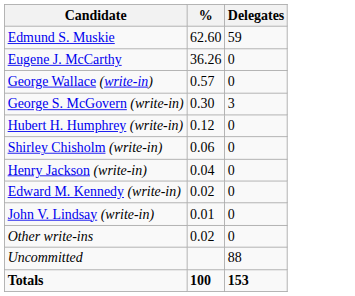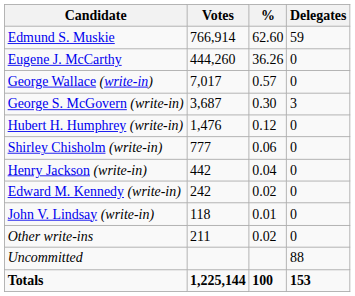 <table class="wikitable">
 <tr>
 <th>Candidate</th>
+<th>Votes</th>
 <th>%</th>
 <th>Delegates</th>
 </tr>
 <tr>
 <td><a href='#'>Edmund S. Muskie</a></td>
+<td>766,914</td>
 <td>62.60</td>
 <td>59</td>
 </tr>
 <tr>
 <td><a href='#'>Eugene J. McCarthy</a></td>
+<td>444,260</td>
 <td>36.26</td>
 <td>0</td>
 </tr>
 <tr>
 <td><a href='#'>George Wallace</a> <em>(<a href='#'>write-in</a>)</em></td>
+<td>7,017</td>
 <td>0.57</td>
 <td>0</td>
 </tr>
 <tr>
 <td><a href='#'>George S. McGovern</a> <em>(write-in)</em></td>
+<td>3,687</td>
 <td>0.30</td>
 <td>3</td>
 </tr>
 <tr>
 <td><a href='#'>Hubert H. Humphrey</a> <em>(write-in)</em></td>
+<td>1,476</td>
 <td>0.12</td>
 <td>0</td>
 </tr>
 <tr>
 <td><a href='#'>Shirley Chisholm</a> <em>(write-in)</em></td>
+<td>777</td>
 <td>0.06</td>
 <td>0</td>
 </tr>
 <tr>
 <td><a href='#'>Henry Jackson</a> <em>(write-in)</em></td>
+<td>442</td>
 <td>0.04</td>
 <td>0</td>
 </tr>
 <tr>
 <td><a href='#'>Edward M. Kennedy</a> <em>(write-in)</em></td>
+<td>242</td>
 <td>0.02</td>
 <td>0</td>
 </tr>
 <tr>
 <td><a href='#'>John V. Lindsay</a> <em>(write-in)</em></td>
+<td>118</td>
 <td>0.01</td>
 <td>0</td>
 </tr>
 <tr>
 <td><em>Other write-ins</em></td>
+<td>211</td>
 <td>0.02</td>
 <td>0</td>
 </tr>
 <tr>
 <td><em>Uncommitted</em></td>
 <td></td>
+<td></td>
 <td>88</td>
 </tr>
 <tr>
 <td><strong>Totals</strong></td>
+<td><strong>1,225,144</strong></td>
 <td><strong>100</strong></td>
 <td><strong>153</strong></td>
 </tr>
 </table>
